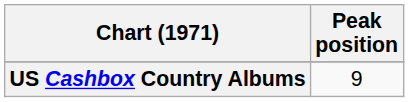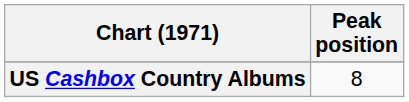 <table class="wikitable plainrowheaders" style="text-align:center">
 <tr>
 <th scope="col">Chart (1971)</th>
 <th scope="col">Peak<br>position</th>
 </tr>
 <tr>
 </tr>
 <tr>
 <th scope="row">US <em><a href='#'>Cashbox</a></em> Country Albums</th>
-<td align="center">9</td>
+<td align="center">8</td>
 </tr>
 </table>
